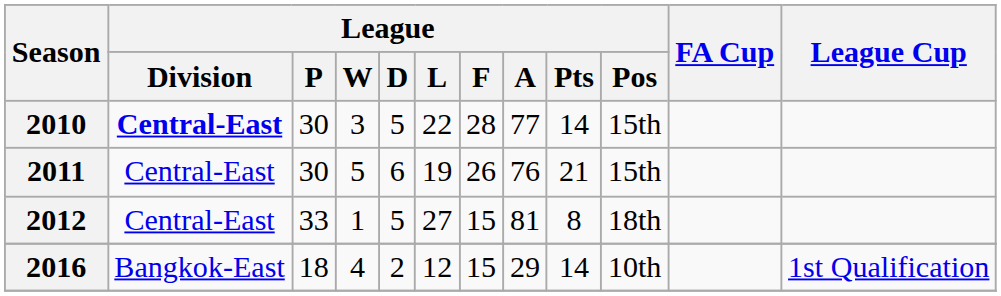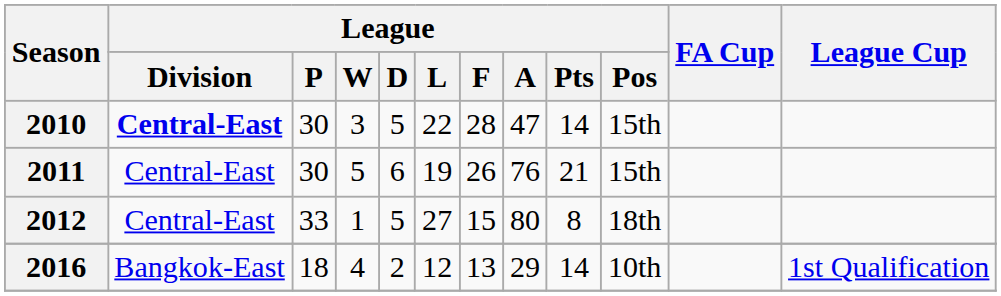 <table class="wikitable" style="text-align: center">
 <tr>
 <th rowspan=2>Season</th>
 <th colspan=9>League</th>
 <th rowspan=2><a href='#'>FA Cup</a></th>
 <th rowspan=2><a href='#'>League Cup</a></th>
 </tr>
 <tr>
 <th>Division</th>
 <th>P</th>
 <th>W</th>
 <th>D</th>
 <th>L</th>
 <th>F</th>
 <th>A</th>
 <th>Pts</th>
 <th>Pos</th>
 </tr>
 <tr>
 <th>2010</th>
 <td><strong><a href='#'>Central-East</a></strong></td>
 <td>30</td>
 <td>3</td>
 <td>5</td>
 <td>22</td>
 <td>28</td>
-<td>77</td>
+<td>47</td>
 <td>14</td>
 <td>15th</td>
 <td></td>
 <td></td>
 </tr>
 <tr>
 <th>2011</th>
 <td><a href='#'>Central-East</a></td>
 <td>30</td>
 <td>5</td>
 <td>6</td>
 <td>19</td>
 <td>26</td>
 <td>76</td>
 <td>21</td>
 <td>15th</td>
 <td></td>
 <td></td>
 </tr>
 <tr>
 <th>2012</th>
 <td><a href='#'>Central-East</a></td>
 <td>33</td>
 <td>1</td>
 <td>5</td>
 <td>27</td>
 <td>15</td>
-<td>81</td>
+<td>80</td>
 <td>8</td>
 <td>18th</td>
 <td></td>
 <td></td>
 </tr>
 <tr>
 </tr>
 <tr>
 <th>2016</th>
 <td><a href='#'>Bangkok-East</a></td>
 <td>18</td>
 <td>4</td>
 <td>2</td>
 <td>12</td>
-<td>15</td>
+<td>13</td>
 <td>29</td>
 <td>14</td>
 <td>10th</td>
 <td></td>
 <td><a href='#'>1st Qualification</a></td>
 </tr>
 <tr>
 </tr>
 </table>
